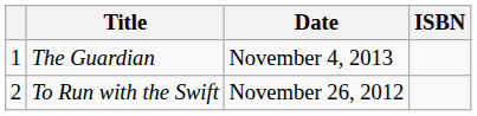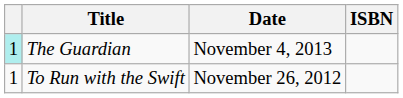 <table class="wikitable">
 <tr>
 <th></th>
 <th>Title</th>
 <th>Date</th>
 <th>ISBN</th>
 </tr>
 <tr>
-<td>1</td>
+<td style="background: paleturquoise;">1</td>
 <td><em>The Guardian</em></td>
 <td>November 4, 2013</td>
 <td></td>
 </tr>
 <tr>
-<td>2</td>
+<td>1</td>
 <td><em>To Run with the Swift</em></td>
 <td>November 26, 2012</td>
 <td></td>
 </tr>
 </table>
